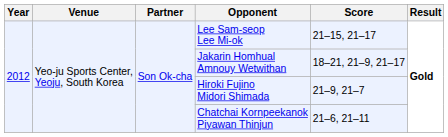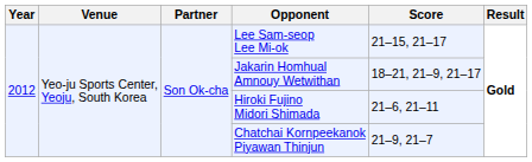 <table class="sortable wikitable" style="font-size: 90%;">
 <tr>
 <th>Year</th>
 <th>Venue</th>
 <th>Partner</th>
 <th>Opponent</th>
 <th>Score</th>
 <th>Result</th>
 </tr>
 <tr style="background:#ECF2FF">
 <td rowspan="4" align="center"><a href='#'>2012</a></td>
 <td rowspan="4" align="left">Yeo-ju Sports Center,<br><a href='#'>Yeoju</a>, South Korea</td>
 <td rowspan="4" align="left"> <a href='#'>Son Ok-cha</a></td>
 <td> <a href='#'>Lee Sam-seop</a><br> <a href='#'>Lee Mi-ok</a></td>
 <td>21–15, 21–17</td>
 <td rowspan="4" style="text-align:left; background:white"> <strong>Gold</strong></td>
 </tr>
 <tr style="background:#ECF2FF">
 <td> <a href='#'>Jakarin Homhual</a><br> <a href='#'>Amnouy Wetwithan</a></td>
 <td>18–21, 21–9, 21–17</td>
 </tr>
 <tr style="background:#ECF2FF">
 <td> <a href='#'>Hiroki Fujino</a><br> <a href='#'>Midori Shimada</a></td>
-<td>21–9, 21–7</td>
+<td>21–6, 21–11</td>
 </tr>
 <tr style="background:#ECF2FF">
 <td> <a href='#'>Chatchai Kornpeekanok</a><br> <a href='#'>Piyawan Thinjun</a></td>
-<td>21–6, 21–11</td>
+<td>21–9, 21–7</td>
 </tr>
 </table>
